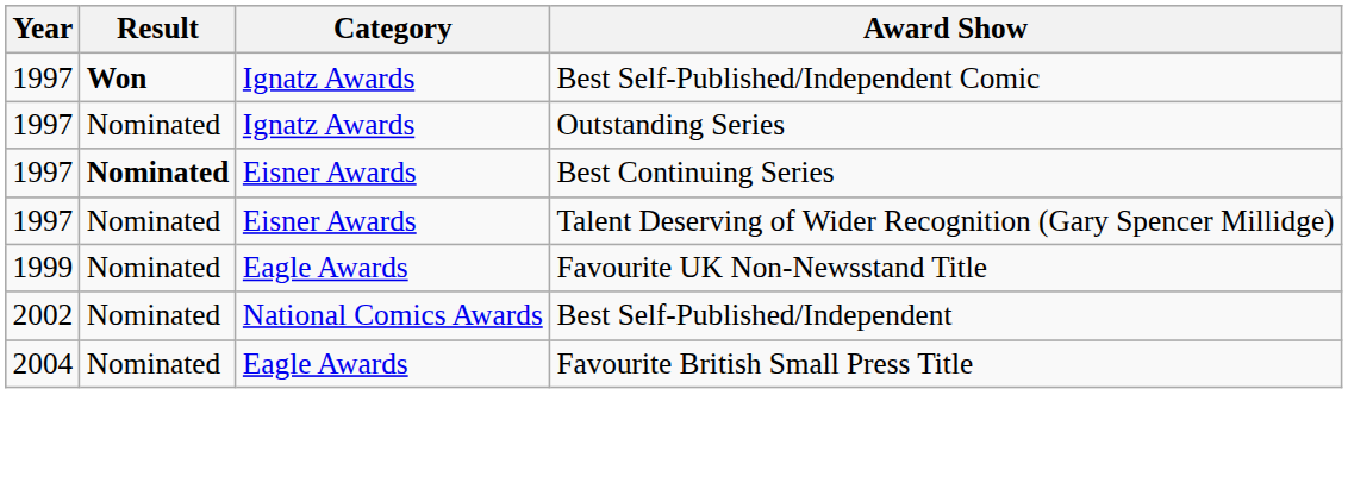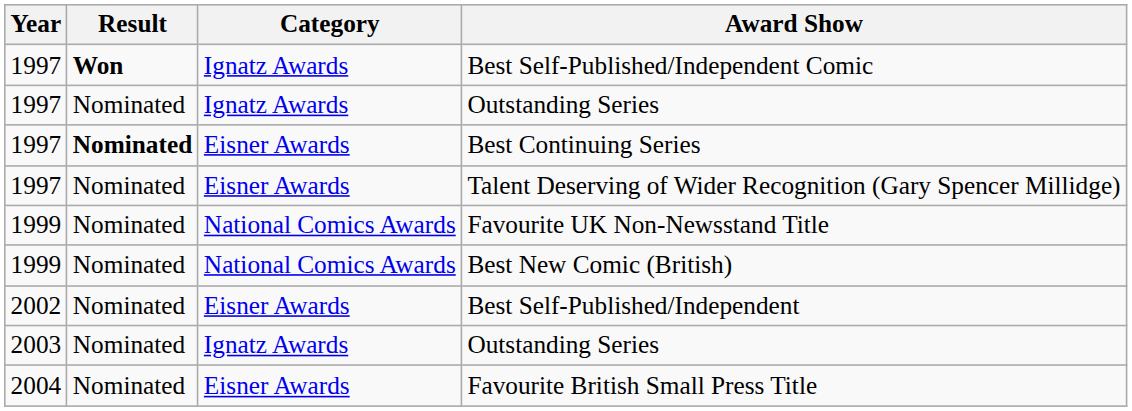 <table class="wikitable">
 <tr>
 <th>Year</th>
 <th>Result</th>
 <th>Category</th>
 <th>Award Show</th>
 </tr>
 <tr>
 <td>1997</td>
 <td><strong>Won</strong></td>
 <td><a href='#'>Ignatz Awards</a></td>
 <td>Best Self-Published/Independent Comic</td>
 </tr>
 <tr>
 <td>1997</td>
 <td>Nominated</td>
 <td><a href='#'>Ignatz Awards</a></td>
 <td>Outstanding Series</td>
 </tr>
 <tr>
 <td>1997</td>
 <td><strong>Nominated</strong></td>
 <td><a href='#'>Eisner Awards</a></td>
 <td>Best Continuing Series</td>
 </tr>
 <tr>
 <td>1997</td>
 <td>Nominated</td>
 <td><a href='#'>Eisner Awards</a></td>
 <td>Talent Deserving of Wider Recognition (Gary Spencer Millidge)</td>
 </tr>
 <tr>
 <td>1999</td>
 <td>Nominated</td>
-<td><a href='#'>Eagle Awards</a></td>
+<td><a href='#'>National Comics Awards</a></td>
 <td>Favourite UK Non-Newsstand Title</td>
+</tr>
+<tr>
+<td>1999</td>
+<td>Nominated</td>
+<td><a href='#'>National Comics Awards</a></td>
+<td>Best New Comic (British)</td>
 </tr>
 <tr>
 <td>2002</td>
 <td>Nominated</td>
-<td><a href='#'>National Comics Awards</a></td>
+<td><a href='#'>Eisner Awards</a></td>
 <td>Best Self-Published/Independent</td>
+</tr>
+<tr>
+<td>2003</td>
+<td>Nominated</td>
+<td><a href='#'>Ignatz Awards</a></td>
+<td>Outstanding Series</td>
 </tr>
 <tr>
 <td>2004</td>
 <td>Nominated</td>
-<td><a href='#'>Eagle Awards</a></td>
+<td><a href='#'>Eisner Awards</a></td>
 <td>Favourite British Small Press Title</td>
 </tr>
 </table>
